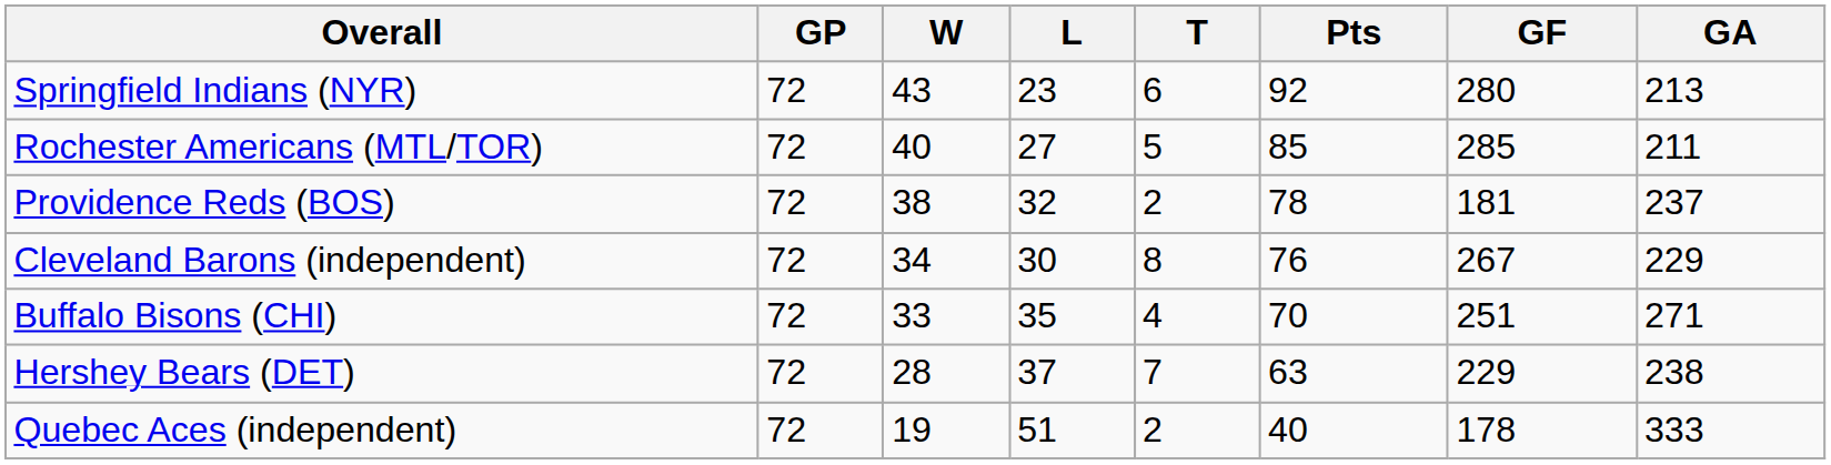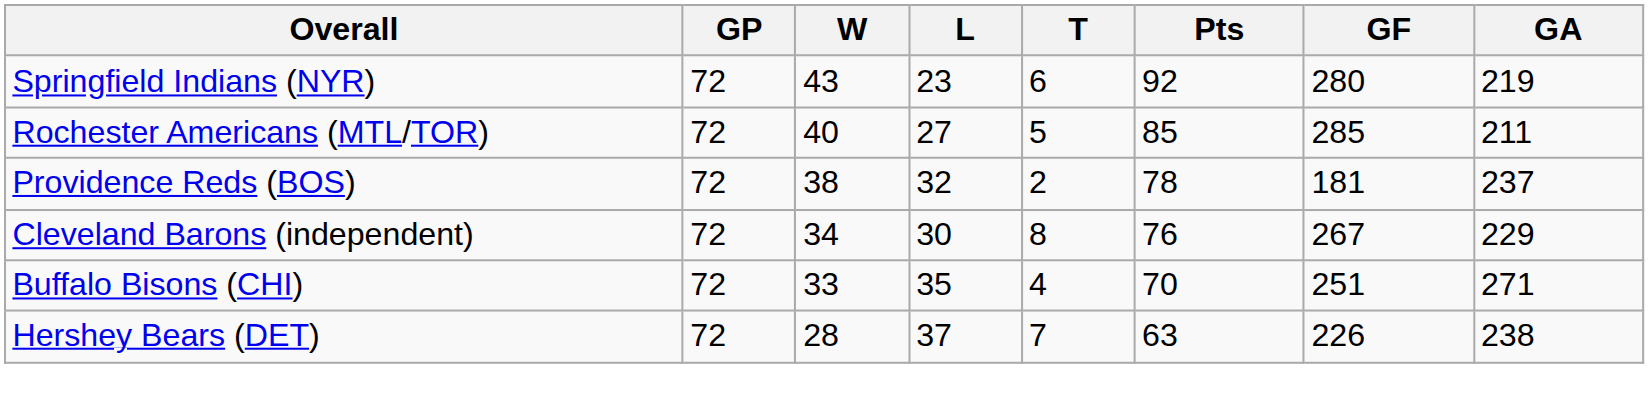 <table class="wikitable">
 <tr>
 <th bgcolor="#DDDDFF" width="30%">Overall</th>
 <th bgcolor="#DDDDFF" width="5%">GP</th>
 <th bgcolor="#DDDDFF" width="5%">W</th>
 <th bgcolor="#DDDDFF" width="5%">L</th>
 <th bgcolor="#DDDDFF" width="5%">T</th>
 <th bgcolor="#DDDDFF" width="7.5%">Pts</th>
 <th bgcolor="#DDDDFF" width="7.5%">GF</th>
 <th bgcolor="#DDDDFF" width="7.5%">GA</th>
 </tr>
 <tr>
 <td><a href='#'>Springfield Indians</a> (<a href='#'>NYR</a>)</td>
 <td>72</td>
 <td>43</td>
 <td>23</td>
 <td>6</td>
 <td>92</td>
 <td>280</td>
-<td>213</td>
+<td>219</td>
 </tr>
 <tr>
 <td><a href='#'>Rochester Americans</a> (<a href='#'>MTL</a>/<a href='#'>TOR</a>)</td>
 <td>72</td>
 <td>40</td>
 <td>27</td>
 <td>5</td>
 <td>85</td>
 <td>285</td>
 <td>211</td>
 </tr>
 <tr>
 <td><a href='#'>Providence Reds</a> (<a href='#'>BOS</a>)</td>
 <td>72</td>
 <td>38</td>
 <td>32</td>
 <td>2</td>
 <td>78</td>
 <td>181</td>
 <td>237</td>
 </tr>
 <tr>
 <td><a href='#'>Cleveland Barons</a> (independent)</td>
 <td>72</td>
 <td>34</td>
 <td>30</td>
 <td>8</td>
 <td>76</td>
 <td>267</td>
 <td>229</td>
 </tr>
 <tr>
 <td><a href='#'>Buffalo Bisons</a> (<a href='#'>CHI</a>)</td>
 <td>72</td>
 <td>33</td>
 <td>35</td>
 <td>4</td>
 <td>70</td>
 <td>251</td>
 <td>271</td>
 </tr>
 <tr>
 <td><a href='#'>Hershey Bears</a> (<a href='#'>DET</a>)</td>
 <td>72</td>
 <td>28</td>
 <td>37</td>
 <td>7</td>
 <td>63</td>
-<td>229</td>
+<td>226</td>
 <td>238</td>
 </tr>
-<tr>
-<td><a href='#'>Quebec Aces</a> (independent)</td>
-<td>72</td>
-<td>19</td>
-<td>51</td>
-<td>2</td>
-<td>40</td>
-<td>178</td>
-<td>333</td>
-</tr>
 </table>
